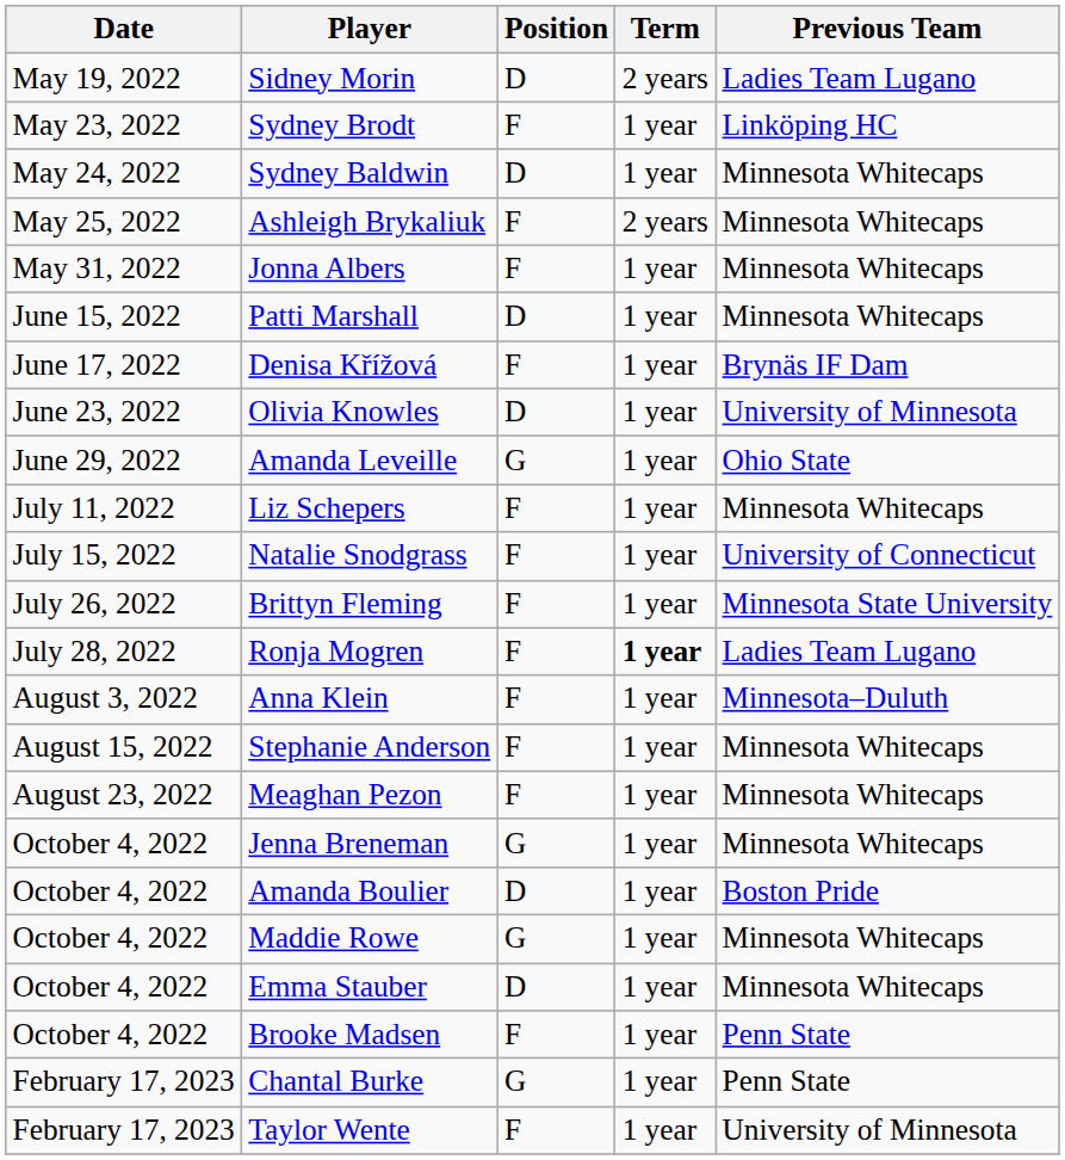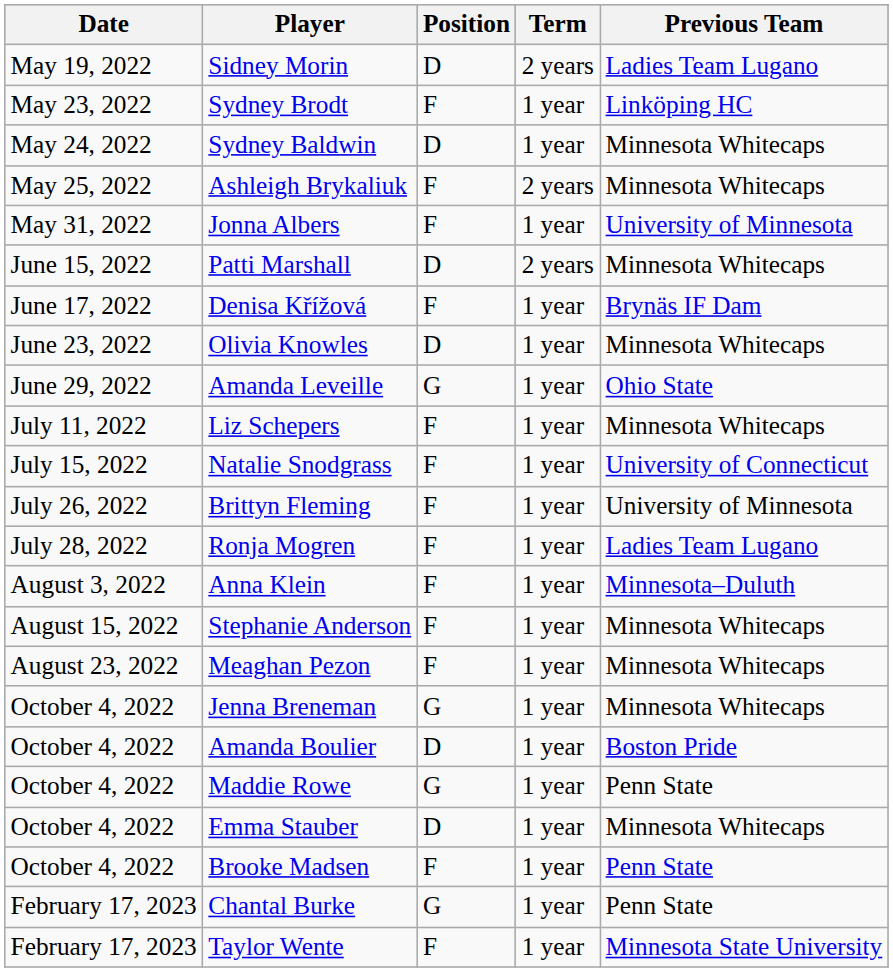 <table class="wikitable">
 <tr style="text-align:center; background:#ddd;">
 <th>Date</th>
 <th>Player</th>
 <th>Position</th>
 <th>Term</th>
 <th>Previous Team</th>
 </tr>
 <tr>
 <td>May 19, 2022</td>
 <td><a href='#'>Sidney Morin</a></td>
 <td>D</td>
 <td>2 years</td>
 <td><a href='#'>Ladies Team Lugano</a></td>
 </tr>
 <tr>
 <td>May 23, 2022</td>
 <td><a href='#'>Sydney Brodt</a></td>
 <td>F</td>
 <td>1 year</td>
 <td><a href='#'>Linköping HC</a></td>
 </tr>
 <tr>
 <td>May 24, 2022</td>
 <td><a href='#'>Sydney Baldwin</a></td>
 <td>D</td>
 <td>1 year</td>
 <td>Minnesota Whitecaps</td>
 </tr>
 <tr>
 <td>May 25, 2022</td>
 <td><a href='#'>Ashleigh Brykaliuk</a></td>
 <td>F</td>
 <td>2 years</td>
 <td>Minnesota Whitecaps</td>
 </tr>
 <tr>
 <td>May 31, 2022</td>
 <td><a href='#'>Jonna Albers</a></td>
 <td>F</td>
 <td>1 year</td>
-<td>Minnesota Whitecaps</td>
+<td><a href='#'>University of Minnesota</a></td>
 </tr>
 <tr>
 <td>June 15, 2022</td>
 <td><a href='#'>Patti Marshall</a></td>
 <td>D</td>
-<td>1 year</td>
+<td>2 years</td>
 <td>Minnesota Whitecaps</td>
 </tr>
 <tr>
 <td>June 17, 2022</td>
 <td><a href='#'>Denisa Křížová</a></td>
 <td>F</td>
 <td>1 year</td>
 <td><a href='#'>Brynäs IF Dam</a></td>
 </tr>
 <tr>
 <td>June 23, 2022</td>
 <td><a href='#'>Olivia Knowles</a></td>
 <td>D</td>
 <td>1 year</td>
-<td><a href='#'>University of Minnesota</a></td>
+<td>Minnesota Whitecaps</td>
 </tr>
 <tr>
 <td>June 29, 2022</td>
 <td><a href='#'>Amanda Leveille</a></td>
 <td>G</td>
 <td>1 year</td>
 <td><a href='#'>Ohio State</a></td>
 </tr>
 <tr>
 <td>July 11, 2022</td>
 <td><a href='#'>Liz Schepers</a></td>
 <td>F</td>
 <td>1 year</td>
 <td>Minnesota Whitecaps</td>
 </tr>
 <tr>
 <td>July 15, 2022</td>
 <td><a href='#'>Natalie Snodgrass</a></td>
 <td>F</td>
 <td>1 year</td>
 <td><a href='#'>University of Connecticut</a></td>
 </tr>
 <tr>
 <td>July 26, 2022</td>
 <td><a href='#'>Brittyn Fleming</a></td>
 <td>F</td>
 <td>1 year</td>
-<td><a href='#'>Minnesota State University</a></td>
+<td>University of Minnesota</td>
 </tr>
 <tr>
 <td>July 28, 2022</td>
 <td><a href='#'>Ronja Mogren</a></td>
 <td>F</td>
-<td><strong>1 year</strong></td>
+<td>1 year</td>
 <td><a href='#'>Ladies Team Lugano</a></td>
 </tr>
 <tr>
 <td>August 3, 2022</td>
 <td><a href='#'>Anna Klein</a></td>
 <td>F</td>
 <td>1 year</td>
 <td><a href='#'>Minnesota–Duluth</a></td>
 </tr>
 <tr>
 <td>August 15, 2022</td>
 <td><a href='#'>Stephanie Anderson</a></td>
 <td>F</td>
 <td>1 year</td>
 <td>Minnesota Whitecaps</td>
 </tr>
 <tr>
 <td>August 23, 2022</td>
 <td><a href='#'>Meaghan Pezon</a></td>
 <td>F</td>
 <td>1 year</td>
 <td>Minnesota Whitecaps</td>
 </tr>
 <tr>
 <td>October 4, 2022</td>
 <td><a href='#'>Jenna Breneman</a></td>
 <td>G</td>
 <td>1 year</td>
 <td>Minnesota Whitecaps</td>
 </tr>
 <tr>
 <td>October 4, 2022</td>
 <td><a href='#'>Amanda Boulier</a></td>
 <td>D</td>
 <td>1 year</td>
 <td><a href='#'>Boston Pride</a></td>
 </tr>
 <tr>
 <td>October 4, 2022</td>
 <td><a href='#'>Maddie Rowe</a></td>
 <td>G</td>
 <td>1 year</td>
-<td>Minnesota Whitecaps</td>
+<td>Penn State</td>
 </tr>
 <tr>
 <td>October 4, 2022</td>
 <td><a href='#'>Emma Stauber</a></td>
 <td>D</td>
 <td>1 year</td>
 <td>Minnesota Whitecaps</td>
 </tr>
 <tr>
 <td>October 4, 2022</td>
 <td><a href='#'>Brooke Madsen</a></td>
 <td>F</td>
 <td>1 year</td>
 <td><a href='#'>Penn State</a></td>
 </tr>
 <tr>
 <td>February 17, 2023</td>
 <td><a href='#'>Chantal Burke</a></td>
 <td>G</td>
 <td>1 year</td>
 <td>Penn State</td>
 </tr>
 <tr>
 <td>February 17, 2023</td>
 <td><a href='#'>Taylor Wente</a></td>
 <td>F</td>
 <td>1 year</td>
-<td>University of Minnesota</td>
+<td><a href='#'>Minnesota State University</a></td>
 </tr>
 </table>
